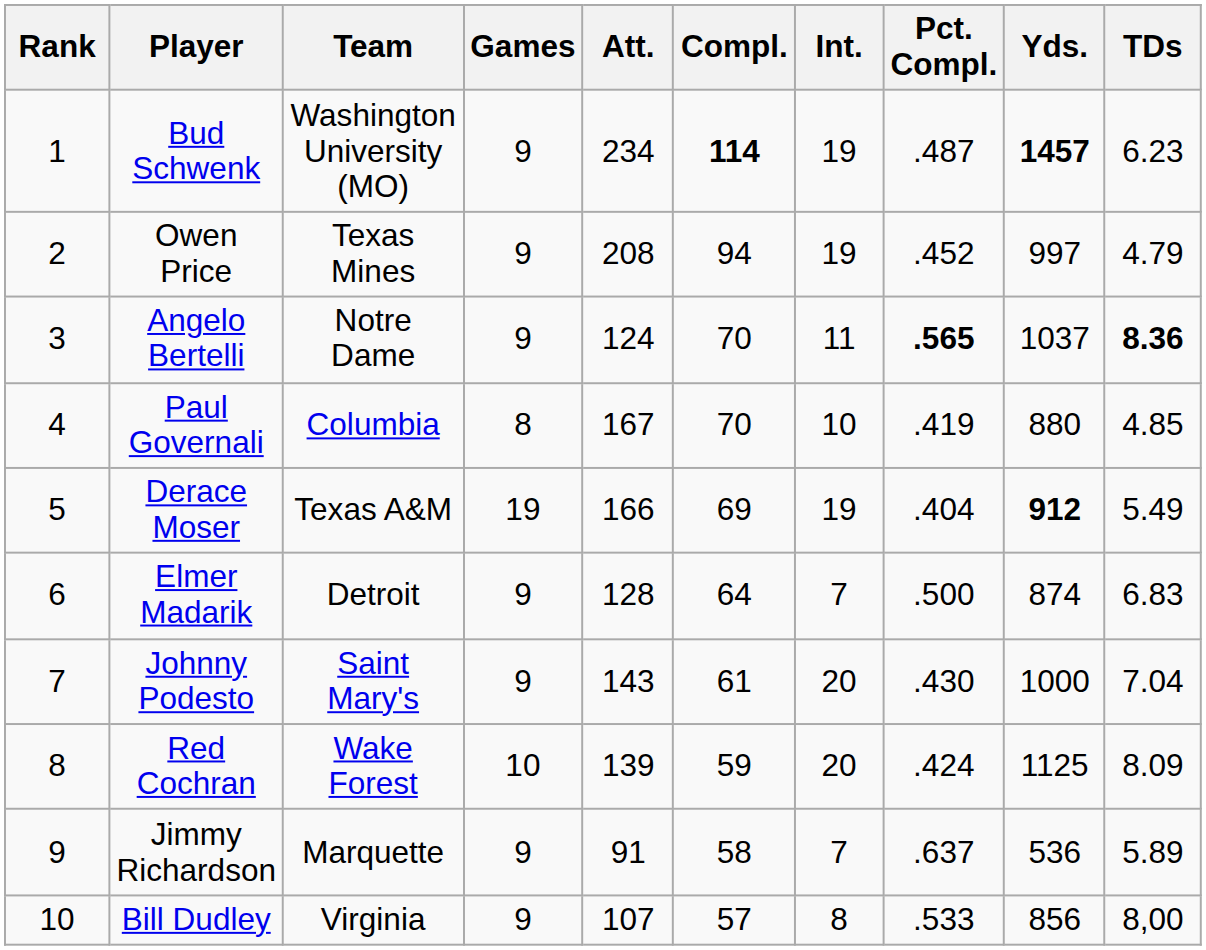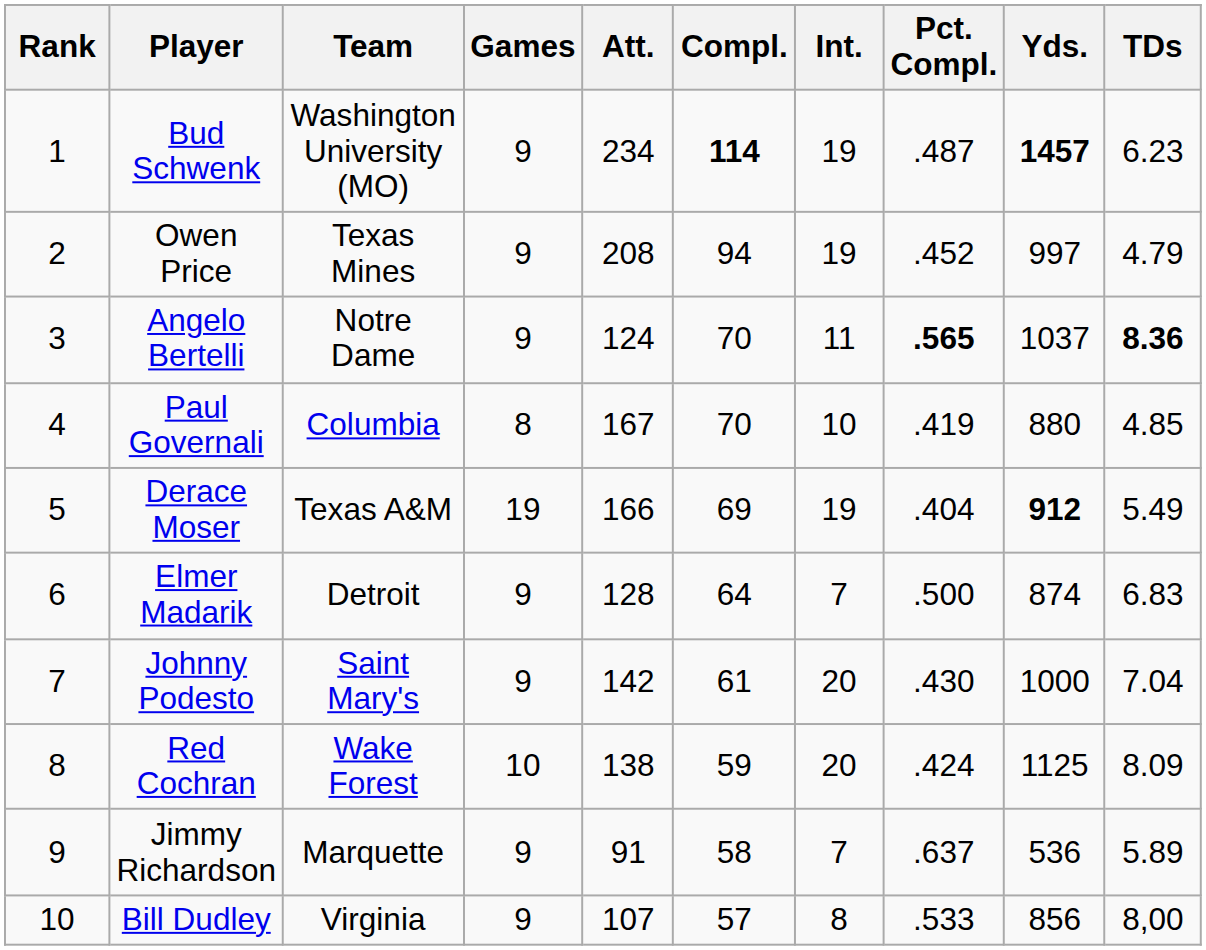 <table class="wikitable sortable">
 <tr>
 <th bgcolor="#DDDDFF" width="10%">Rank</th>
 <th bgcolor="#DDDDFF" width="10%">Player</th>
 <th bgcolor="#DDDDFF" width="10%">Team</th>
 <th bgcolor="#DDDDFF" width="10%">Games</th>
 <th bgcolor="#DDDDFF" width="10%">Att.</th>
 <th bgcolor="#DDDDFF" width="10%">Compl.</th>
 <th bgcolor="#DDDDFF" width="10%">Int.</th>
 <th bgcolor="#DDDDFF" width="10%">Pct. Compl.</th>
 <th bgcolor="#DDDDFF" width="10%">Yds.</th>
 <th bgcolor="#DDDDFF" width="10%">TDs</th>
 </tr>
 <tr align="center">
 <td>1</td>
 <td><a href='#'>Bud Schwenk</a></td>
 <td>Washington University (MO)</td>
 <td>9</td>
 <td>234</td>
 <td><strong>114</strong></td>
 <td>19</td>
 <td>.487</td>
 <td><strong>1457</strong></td>
 <td>6.23</td>
 </tr>
 <tr align="center">
 <td>2</td>
 <td>Owen Price</td>
 <td>Texas Mines</td>
 <td>9</td>
 <td>208</td>
 <td>94</td>
 <td>19</td>
 <td>.452</td>
 <td>997</td>
 <td>4.79</td>
 </tr>
 <tr align="center">
 <td>3</td>
 <td><a href='#'>Angelo Bertelli</a></td>
 <td>Notre Dame</td>
 <td>9</td>
 <td>124</td>
 <td>70</td>
 <td>11</td>
 <td><strong>.565</strong></td>
 <td>1037</td>
 <td><strong>8.36</strong></td>
 </tr>
 <tr align="center">
 <td>4</td>
 <td><a href='#'>Paul Governali</a></td>
 <td><a href='#'>Columbia</a></td>
 <td>8</td>
 <td>167</td>
 <td>70</td>
 <td>10</td>
 <td>.419</td>
 <td>880</td>
 <td>4.85</td>
 </tr>
 <tr align="center">
 <td>5</td>
 <td><a href='#'>Derace Moser</a></td>
 <td>Texas A&M</td>
 <td>19</td>
 <td>166</td>
 <td>69</td>
 <td>19</td>
 <td>.404</td>
 <td><strong>912</strong></td>
 <td>5.49</td>
 </tr>
 <tr align="center">
 <td>6</td>
 <td><a href='#'>Elmer Madarik</a></td>
 <td>Detroit</td>
 <td>9</td>
 <td>128</td>
 <td>64</td>
 <td>7</td>
 <td>.500</td>
 <td>874</td>
 <td>6.83</td>
 </tr>
 <tr align="center">
 <td>7</td>
 <td><a href='#'>Johnny Podesto</a></td>
 <td><a href='#'>Saint Mary's</a></td>
 <td>9</td>
-<td>143</td>
+<td>142</td>
 <td>61</td>
 <td>20</td>
 <td>.430</td>
 <td>1000</td>
 <td>7.04</td>
 </tr>
 <tr align="center">
 <td>8</td>
 <td><a href='#'>Red Cochran</a></td>
 <td><a href='#'>Wake Forest</a></td>
 <td>10</td>
-<td>139</td>
+<td>138</td>
 <td>59</td>
 <td>20</td>
 <td>.424</td>
 <td>1125</td>
 <td>8.09</td>
 </tr>
 <tr align="center">
 <td>9</td>
 <td>Jimmy Richardson</td>
 <td>Marquette</td>
 <td>9</td>
 <td>91</td>
 <td>58</td>
 <td>7</td>
 <td>.637</td>
 <td>536</td>
 <td>5.89</td>
 </tr>
 <tr align="center">
 <td>10</td>
 <td><a href='#'>Bill Dudley</a></td>
 <td>Virginia</td>
 <td>9</td>
 <td>107</td>
 <td>57</td>
 <td>8</td>
 <td>.533</td>
 <td>856</td>
 <td>8,00</td>
 </tr>
 </table>
